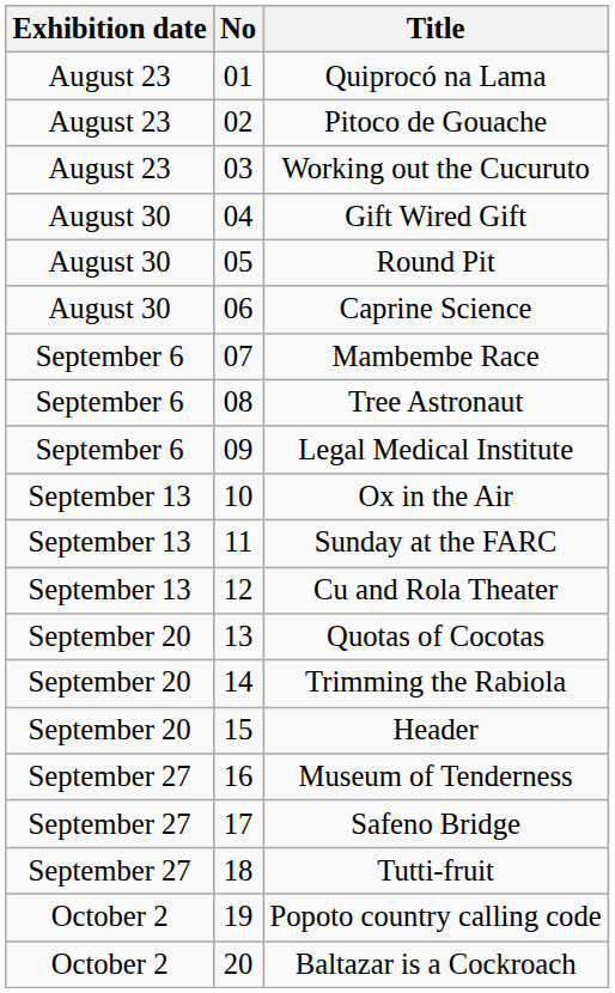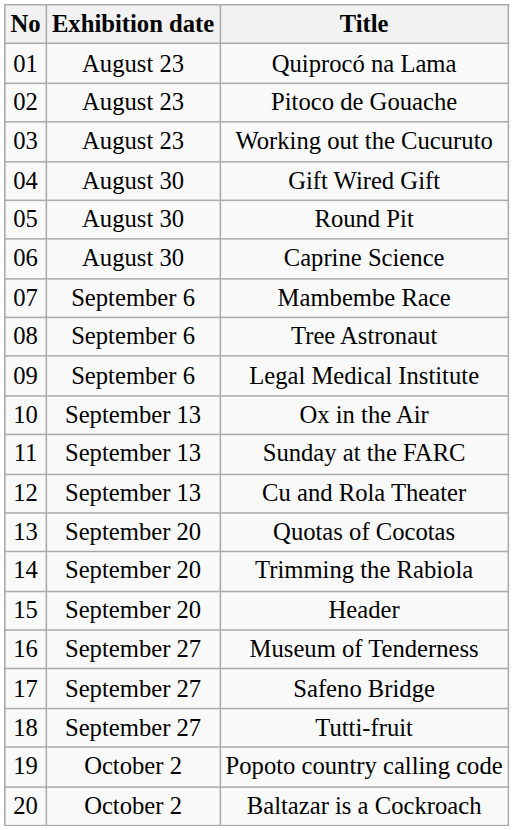 <table class="wikitable">
 <tr>
+<th>No</th>
 <th>Exhibition date</th>
-<th>No</th>
 <th>Title</th>
 </tr>
 <tr align="center">
+<td>01</td>
 <td>August 23</td>
-<td>01</td>
 <td>Quiprocó na Lama</td>
 </tr>
 <tr align="center">
+<td>02</td>
 <td>August 23</td>
-<td>02</td>
 <td>Pitoco de Gouache</td>
 </tr>
 <tr align="center">
+<td>03</td>
 <td>August 23</td>
-<td>03</td>
 <td>Working out the Cucuruto</td>
 </tr>
 <tr align="center">
+<td>04</td>
 <td>August 30</td>
-<td>04</td>
 <td>Gift Wired Gift</td>
 </tr>
 <tr align="center">
+<td>05</td>
 <td>August 30</td>
-<td>05</td>
 <td>Round Pit</td>
 </tr>
 <tr align="center">
+<td>06</td>
 <td>August 30</td>
-<td>06</td>
 <td>Caprine Science</td>
 </tr>
 <tr align="center">
+<td>07</td>
 <td>September 6</td>
-<td>07</td>
 <td>Mambembe Race</td>
 </tr>
 <tr align="center">
+<td>08</td>
 <td>September 6</td>
-<td>08</td>
 <td>Tree Astronaut</td>
 </tr>
 <tr align="center">
+<td>09</td>
 <td>September 6</td>
-<td>09</td>
 <td>Legal Medical Institute</td>
 </tr>
 <tr align="center">
+<td>10</td>
 <td>September 13</td>
-<td>10</td>
 <td>Ox in the Air</td>
 </tr>
 <tr align="center">
+<td>11</td>
 <td>September 13</td>
-<td>11</td>
 <td>Sunday at the FARC</td>
 </tr>
 <tr align="center">
+<td>12</td>
 <td>September 13</td>
-<td>12</td>
 <td>Cu and Rola Theater</td>
 </tr>
 <tr align="center">
+<td>13</td>
 <td>September 20</td>
-<td>13</td>
 <td>Quotas of Cocotas</td>
 </tr>
 <tr align="center">
+<td>14</td>
 <td>September 20</td>
-<td>14</td>
 <td>Trimming the Rabiola</td>
 </tr>
 <tr align="center">
+<td>15</td>
 <td>September 20</td>
-<td>15</td>
 <td>Header</td>
 </tr>
 <tr align="center">
+<td>16</td>
 <td>September 27</td>
-<td>16</td>
 <td>Museum of Tenderness</td>
 </tr>
 <tr align="center">
+<td>17</td>
 <td>September 27</td>
-<td>17</td>
 <td>Safeno Bridge</td>
 </tr>
 <tr align="center">
+<td>18</td>
 <td>September 27</td>
-<td>18</td>
 <td>Tutti-fruit</td>
 </tr>
 <tr align="center">
+<td>19</td>
 <td>October 2</td>
-<td>19</td>
 <td>Popoto country calling code</td>
 </tr>
 <tr align="center">
+<td>20</td>
 <td>October 2</td>
-<td>20</td>
 <td>Baltazar is a Cockroach</td>
 </tr>
 </table>
